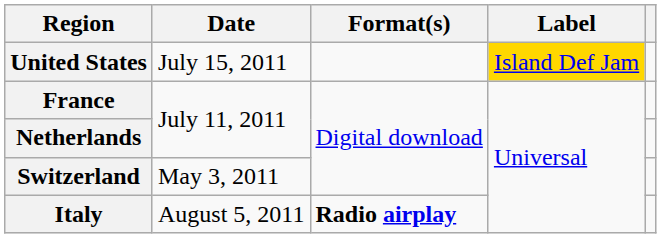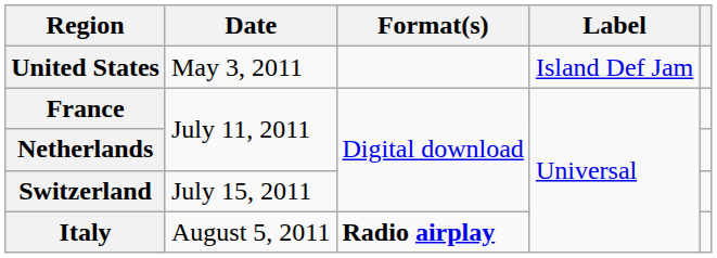 <table class="wikitable plainrowheaders">
 <tr>
 <th scope="col">Region</th>
 <th scope="col">Date</th>
 <th scope="col">Format(s)</th>
 <th scope="col">Label</th>
 <th scope="col"></th>
 </tr>
 <tr>
 <th scope="row">United States</th>
-<td>July 15, 2011</td>
+<td>May 3, 2011</td>
 <td></td>
-<td style="background: gold;"><a href='#'>Island Def Jam</a></td>
+<td><a href='#'>Island Def Jam</a></td>
 <td></td>
 </tr>
 <tr>
 <th scope="row">France</th>
 <td rowspan="2">July 11, 2011</td>
 <td rowspan="3"><a href='#'>Digital download</a></td>
 <td rowspan="43"><a href='#'>Universal</a></td>
 <td align="center"></td>
 </tr>
 <tr>
 <th scope="row">Netherlands</th>
 <td align="center"></td>
 </tr>
 <tr>
 <th scope="row">Switzerland</th>
-<td>May 3, 2011</td>
+<td>July 15, 2011</td>
 <td align="center"></td>
 </tr>
 <tr>
 <th scope="row">Italy</th>
 <td>August 5, 2011</td>
 <td><strong>Radio <a href='#'>airplay</a></strong></td>
 <td align="center"></td>
 </tr>
 </table>
